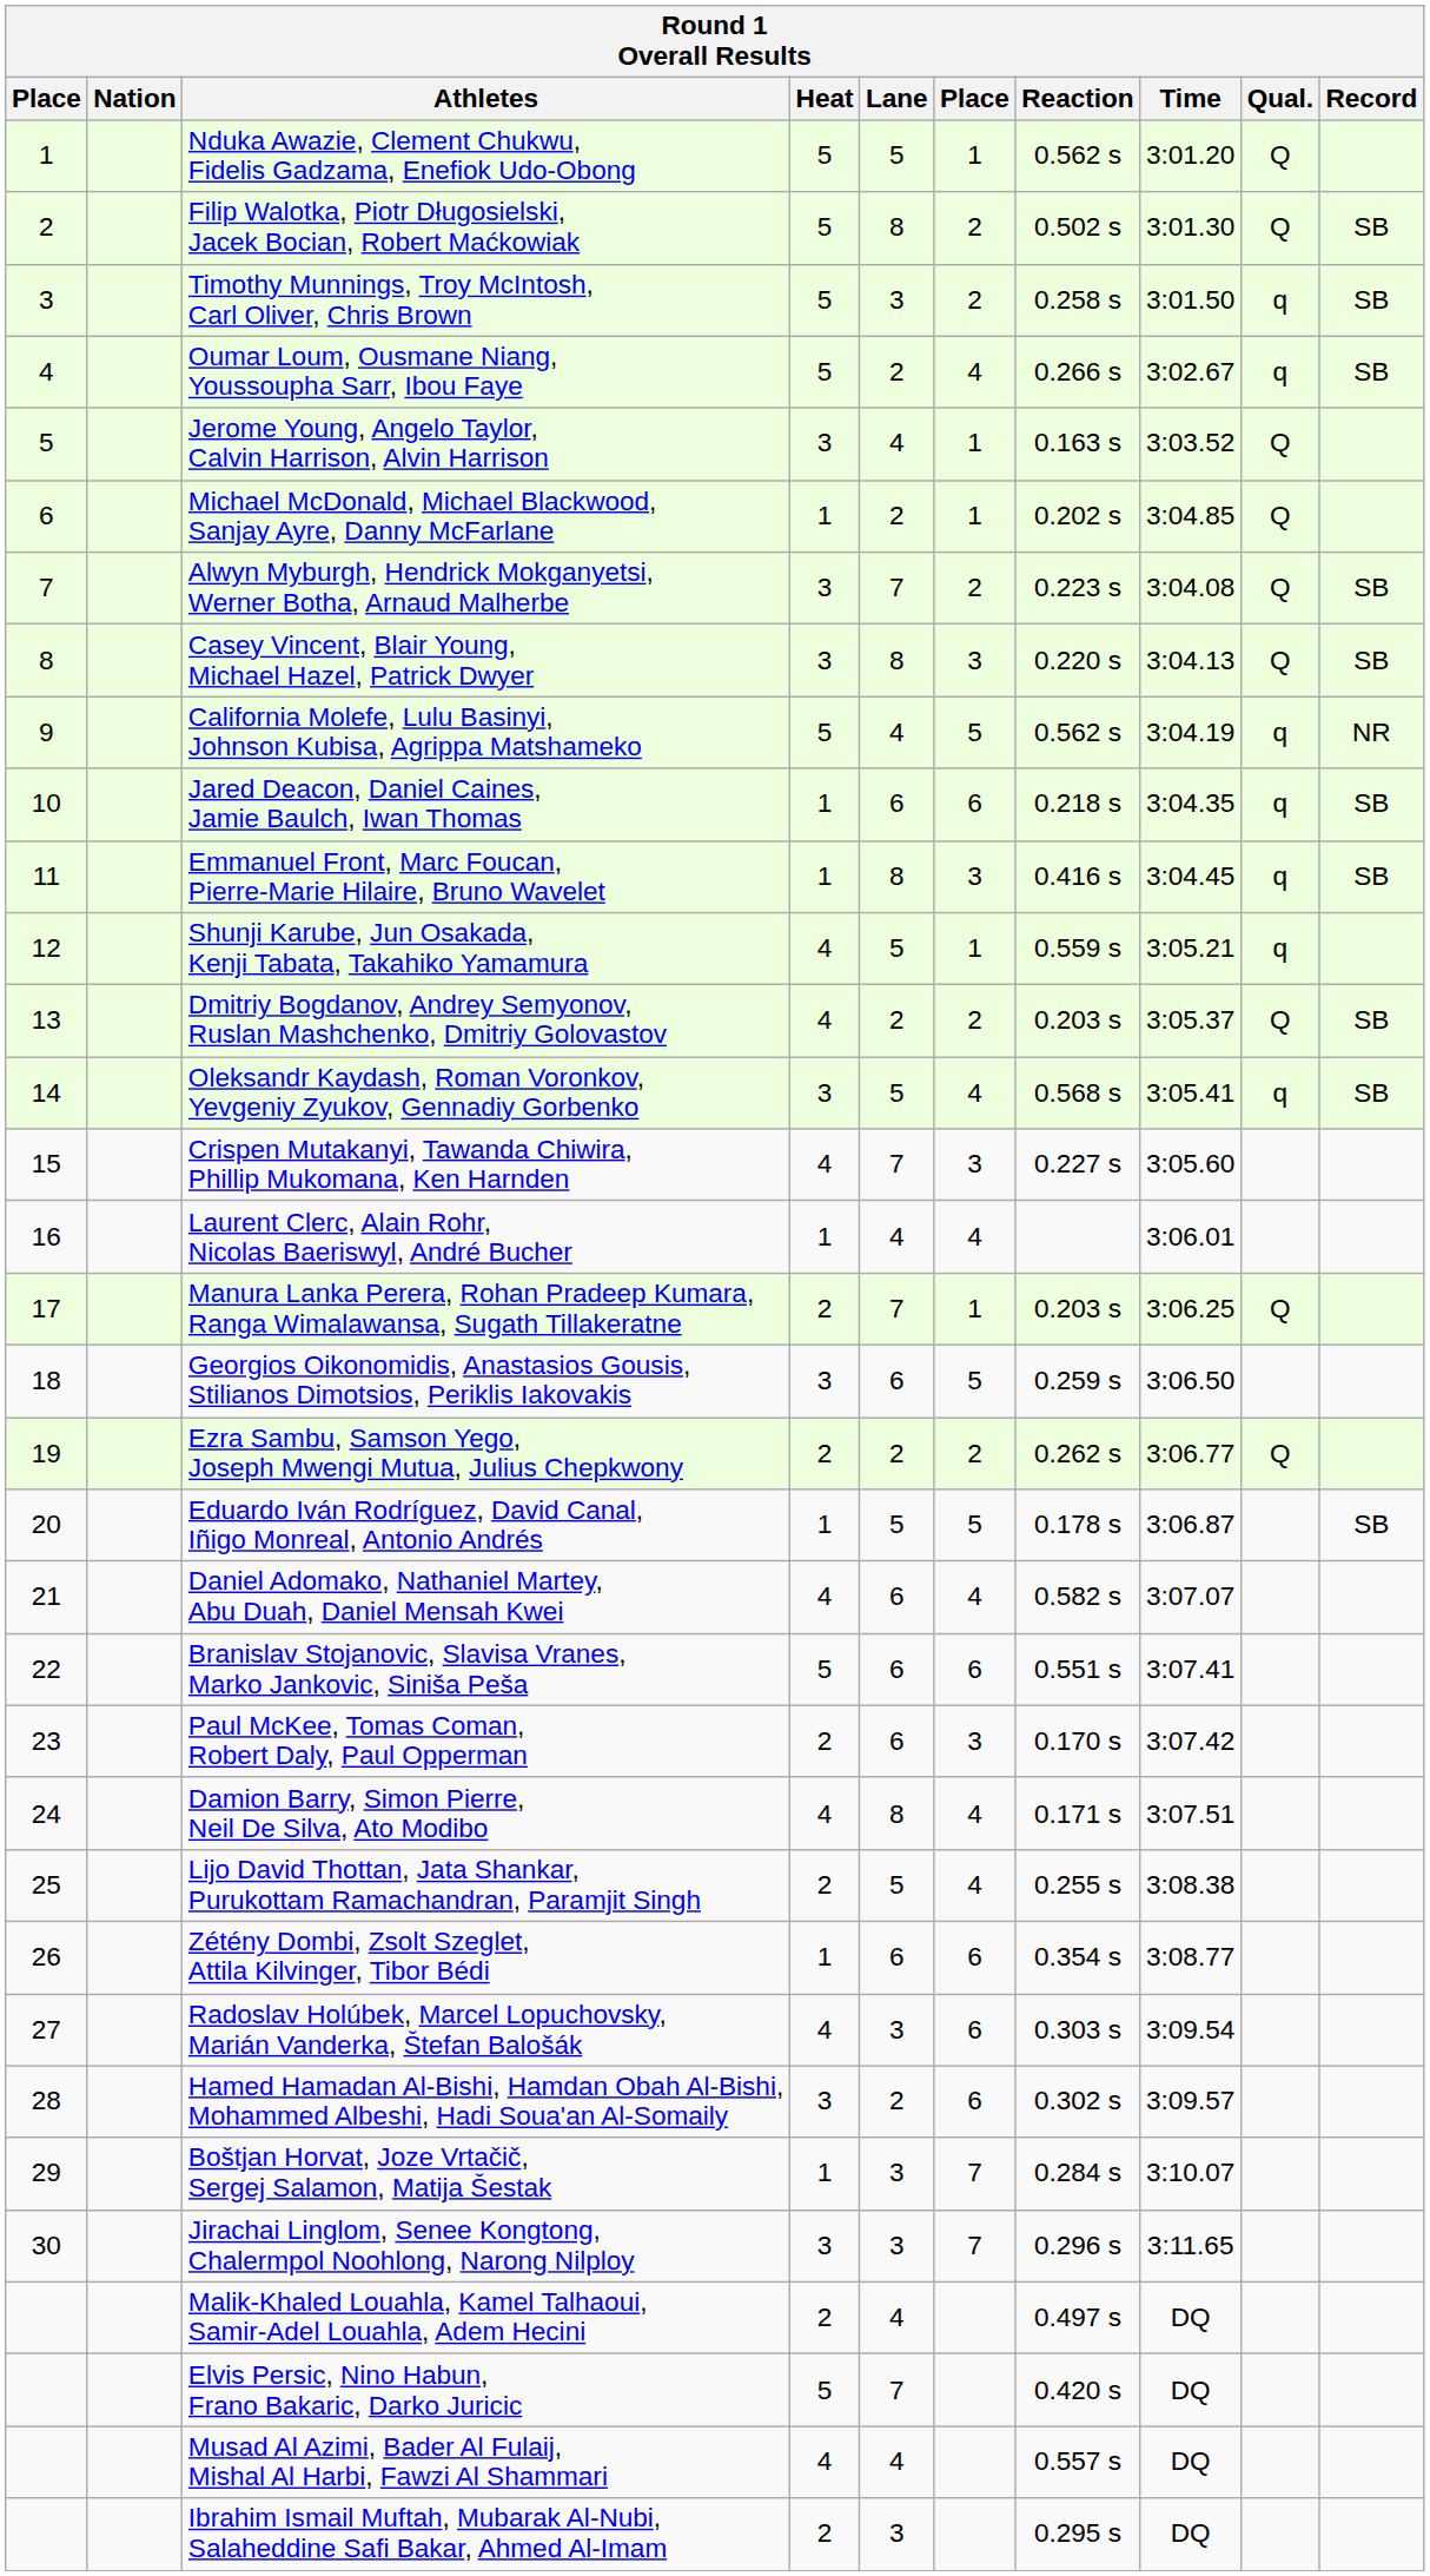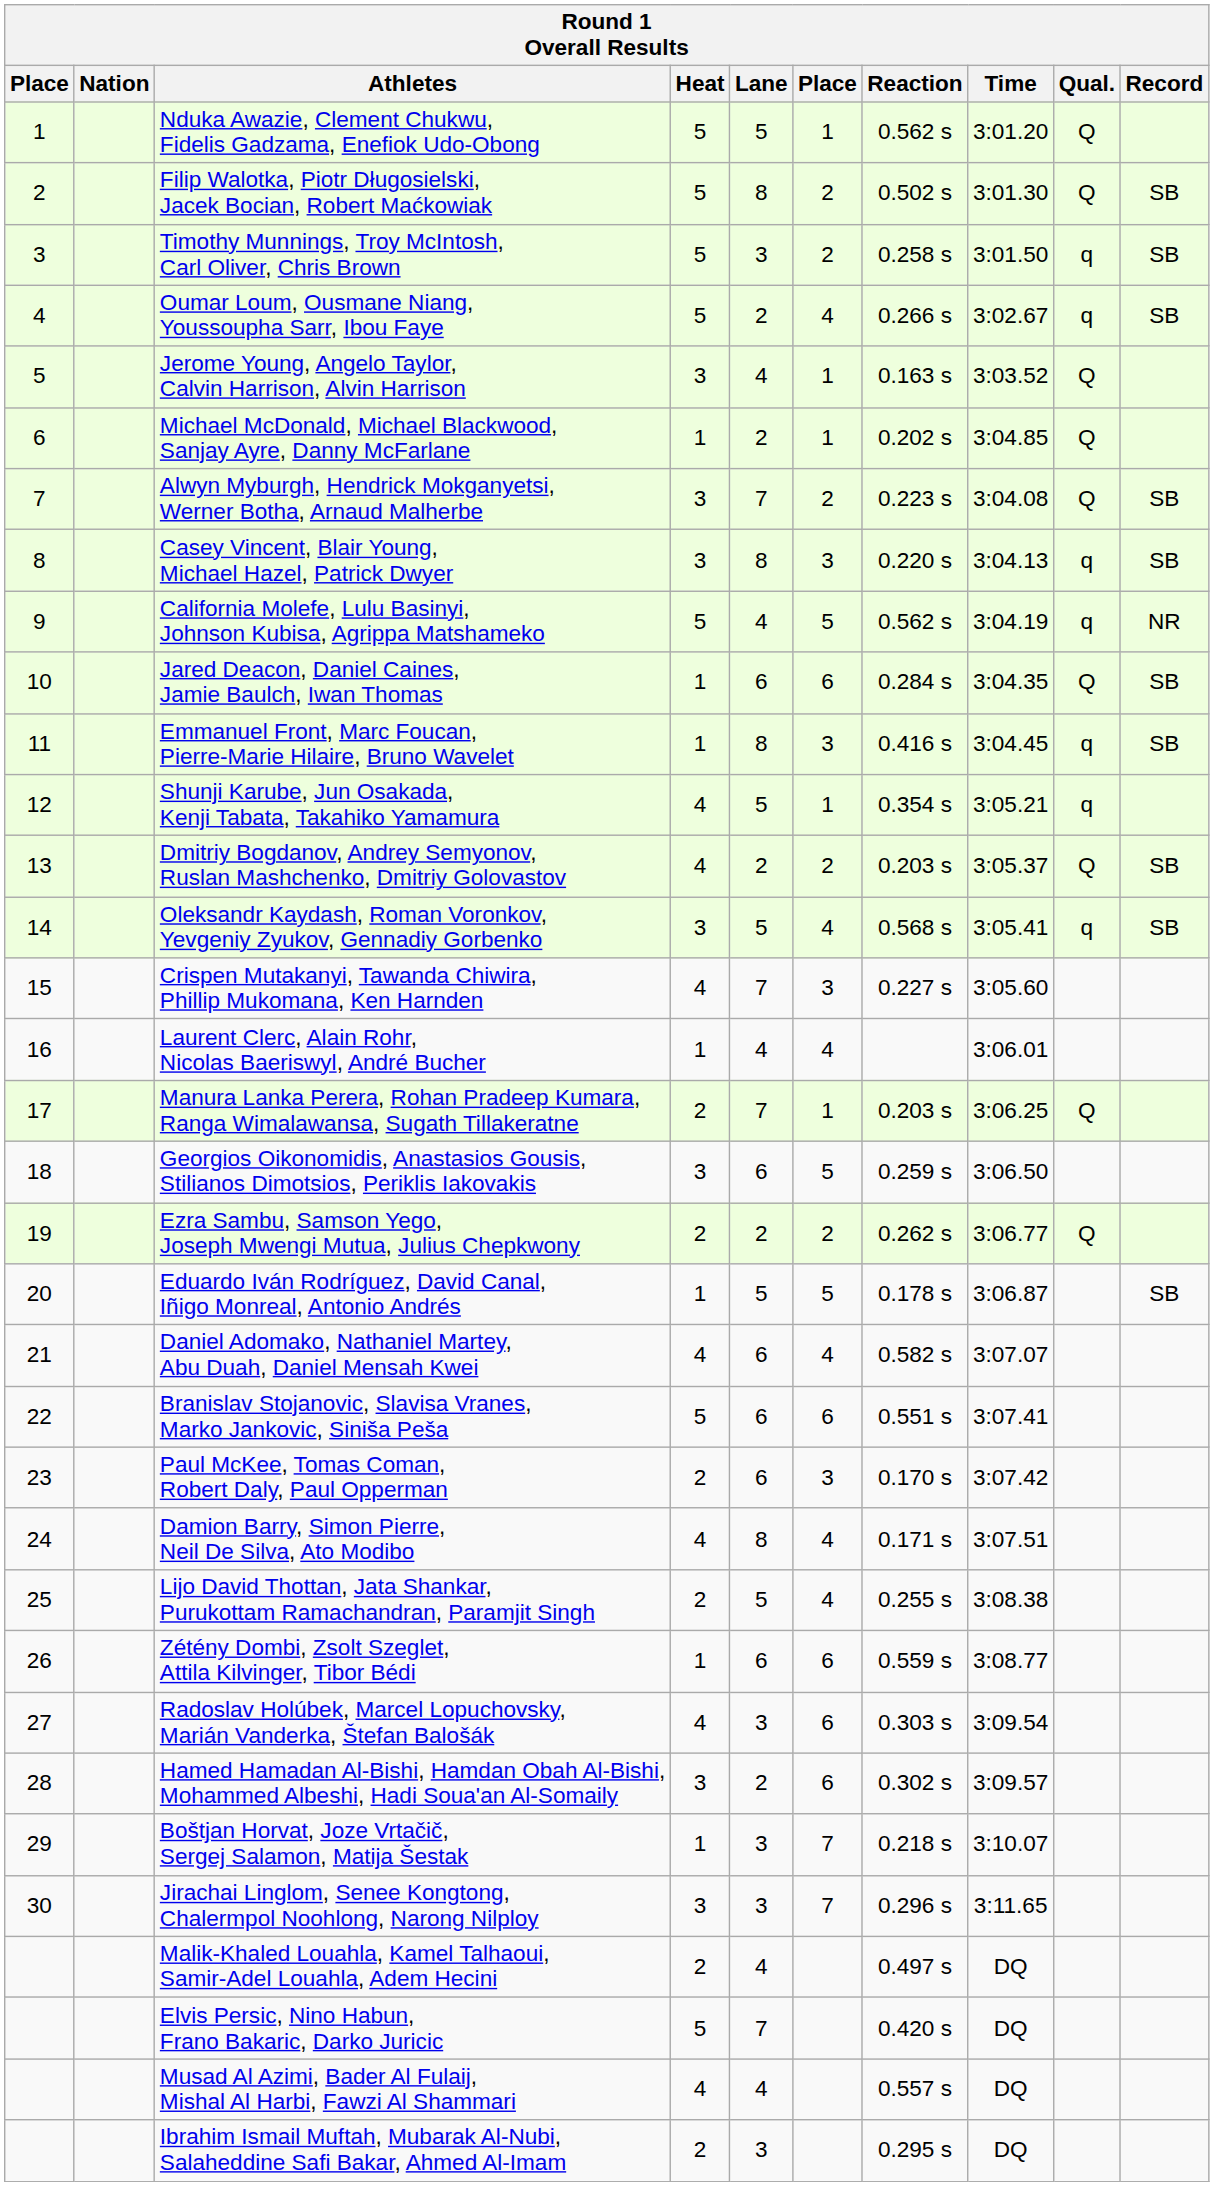 <table class="wikitable sortable">
 <tr>
 <th colspan=10>Round 1 <br> Overall Results</th>
 </tr>
 <tr>
 <th>Place</th>
 <th>Nation</th>
 <th>Athletes</th>
 <th>Heat</th>
 <th>Lane</th>
 <th>Place</th>
 <th>Reaction</th>
 <th>Time</th>
 <th>Qual.</th>
 <th>Record</th>
 </tr>
 <tr bgcolor = "eeffdd">
 <td align="center">1</td>
 <td align="left"></td>
 <td align="left"><a href='#'>Nduka Awazie</a>, <a href='#'>Clement Chukwu</a>, <br> <a href='#'>Fidelis Gadzama</a>, <a href='#'>Enefiok Udo-Obong</a></td>
 <td align="center">5</td>
 <td align="center">5</td>
 <td align="center">1</td>
 <td align="center">0.562 s</td>
 <td align="center">3:01.20</td>
 <td align="center">Q</td>
 <td align="center"></td>
 </tr>
 <tr bgcolor = "eeffdd">
 <td align="center">2</td>
 <td align="left"></td>
 <td align="left"><a href='#'>Filip Walotka</a>, <a href='#'>Piotr Długosielski</a>, <br> <a href='#'>Jacek Bocian</a>, <a href='#'>Robert Maćkowiak</a></td>
 <td align="center">5</td>
 <td align="center">8</td>
 <td align="center">2</td>
 <td align="center">0.502 s</td>
 <td align="center">3:01.30</td>
 <td align="center">Q</td>
 <td align="center">SB</td>
 </tr>
 <tr bgcolor = "eeffdd">
 <td align="center">3</td>
 <td align="left"></td>
 <td align="left"><a href='#'>Timothy Munnings</a>, <a href='#'>Troy McIntosh</a>, <br><a href='#'>Carl Oliver</a>, <a href='#'>Chris Brown</a></td>
 <td align="center">5</td>
 <td align="center">3</td>
 <td align="center">2</td>
 <td align="center">0.258 s</td>
 <td align="center">3:01.50</td>
 <td align="center">q</td>
 <td align="center">SB</td>
 </tr>
 <tr bgcolor = "eeffdd">
 <td align="center">4</td>
 <td align="left"></td>
 <td align="left"><a href='#'>Oumar Loum</a>, <a href='#'>Ousmane Niang</a>, <br> <a href='#'>Youssoupha Sarr</a>, <a href='#'>Ibou Faye</a></td>
 <td align="center">5</td>
 <td align="center">2</td>
 <td align="center">4</td>
 <td align="center">0.266 s</td>
 <td align="center">3:02.67</td>
 <td align="center">q</td>
 <td align="center">SB</td>
 </tr>
 <tr bgcolor = "eeffdd">
 <td align="center">5</td>
 <td align="left"></td>
 <td align="left"><a href='#'>Jerome Young</a>, <a href='#'>Angelo Taylor</a>, <br> <a href='#'>Calvin Harrison</a>, <a href='#'>Alvin Harrison</a></td>
 <td align="center">3</td>
 <td align="center">4</td>
 <td align="center">1</td>
 <td align="center">0.163 s</td>
 <td align="center">3:03.52</td>
 <td align="center">Q</td>
 <td align="center"></td>
 </tr>
 <tr bgcolor = "eeffdd">
 <td align="center">6</td>
 <td align="left"></td>
 <td align="left"><a href='#'>Michael McDonald</a>, <a href='#'>Michael Blackwood</a>, <br> <a href='#'>Sanjay Ayre</a>, <a href='#'>Danny McFarlane</a></td>
 <td align="center">1</td>
 <td align="center">2</td>
 <td align="center">1</td>
 <td align="center">0.202 s</td>
 <td align="center">3:04.85</td>
 <td align="center">Q</td>
 <td align="center"></td>
 </tr>
 <tr bgcolor = "eeffdd">
 <td align="center">7</td>
 <td align="left"></td>
 <td align="left"><a href='#'>Alwyn Myburgh</a>, <a href='#'>Hendrick Mokganyetsi</a>, <br> <a href='#'>Werner Botha</a>, <a href='#'>Arnaud Malherbe</a></td>
 <td align="center">3</td>
 <td align="center">7</td>
 <td align="center">2</td>
 <td align="center">0.223 s</td>
 <td align="center">3:04.08</td>
 <td align="center">Q</td>
 <td align="center">SB</td>
 </tr>
 <tr bgcolor = "eeffdd">
 <td align="center">8</td>
 <td align="left"></td>
 <td align="left"><a href='#'>Casey Vincent</a>, <a href='#'>Blair Young</a>, <br> <a href='#'>Michael Hazel</a>, <a href='#'>Patrick Dwyer</a></td>
 <td align="center">3</td>
 <td align="center">8</td>
 <td align="center">3</td>
 <td align="center">0.220 s</td>
 <td align="center">3:04.13</td>
-<td align="center">Q</td>
+<td align="center">q</td>
 <td align="center">SB</td>
 </tr>
 <tr bgcolor = "eeffdd">
 <td align="center">9</td>
 <td align="left"></td>
 <td align="left"><a href='#'>California Molefe</a>, <a href='#'>Lulu Basinyi</a>, <br> <a href='#'>Johnson Kubisa</a>, <a href='#'>Agrippa Matshameko</a></td>
 <td align="center">5</td>
 <td align="center">4</td>
 <td align="center">5</td>
 <td align="center">0.562 s</td>
 <td align="center">3:04.19</td>
 <td align="center">q</td>
 <td align="center">NR</td>
 </tr>
 <tr bgcolor = "eeffdd">
 <td align="center">10</td>
 <td align="left"></td>
 <td align="left"><a href='#'>Jared Deacon</a>, <a href='#'>Daniel Caines</a>, <br> <a href='#'>Jamie Baulch</a>, <a href='#'>Iwan Thomas</a></td>
 <td align="center">1</td>
 <td align="center">6</td>
 <td align="center">6</td>
-<td align="center">0.218 s</td>
+<td align="center">0.284 s</td>
 <td align="center">3:04.35</td>
-<td align="center">q</td>
+<td align="center">Q</td>
 <td align="center">SB</td>
 </tr>
 <tr bgcolor = "eeffdd">
 <td align="center">11</td>
 <td align="left"></td>
 <td align="left"><a href='#'>Emmanuel Front</a>, <a href='#'>Marc Foucan</a>, <br> <a href='#'>Pierre-Marie Hilaire</a>, <a href='#'>Bruno Wavelet</a></td>
 <td align="center">1</td>
 <td align="center">8</td>
 <td align="center">3</td>
 <td align="center">0.416 s</td>
 <td align="center">3:04.45</td>
 <td align="center">q</td>
 <td align="center">SB</td>
 </tr>
 <tr bgcolor = "eeffdd">
 <td align="center">12</td>
 <td align="left"></td>
 <td align="left"><a href='#'>Shunji Karube</a>, <a href='#'>Jun Osakada</a>, <br> <a href='#'>Kenji Tabata</a>, <a href='#'>Takahiko Yamamura</a></td>
 <td align="center">4</td>
 <td align="center">5</td>
 <td align="center">1</td>
-<td align="center">0.559 s</td>
+<td align="center">0.354 s</td>
 <td align="center">3:05.21</td>
 <td align="center">q</td>
 <td align="center"></td>
 </tr>
 <tr bgcolor = "eeffdd">
 <td align="center">13</td>
 <td align="left"></td>
 <td align="left"><a href='#'>Dmitriy Bogdanov</a>, <a href='#'>Andrey Semyonov</a>, <br><a href='#'>Ruslan Mashchenko</a>, <a href='#'>Dmitriy Golovastov</a></td>
 <td align="center">4</td>
 <td align="center">2</td>
 <td align="center">2</td>
 <td align="center">0.203 s</td>
 <td align="center">3:05.37</td>
 <td align="center">Q</td>
 <td align="center">SB</td>
 </tr>
 <tr bgcolor = "eeffdd">
 <td align="center">14</td>
 <td align="left"></td>
 <td align="left"><a href='#'>Oleksandr Kaydash</a>, <a href='#'>Roman Voronkov</a>, <br> <a href='#'>Yevgeniy Zyukov</a>, <a href='#'>Gennadiy Gorbenko</a></td>
 <td align="center">3</td>
 <td align="center">5</td>
 <td align="center">4</td>
 <td align="center">0.568 s</td>
 <td align="center">3:05.41</td>
 <td align="center">q</td>
 <td align="center">SB</td>
 </tr>
 <tr>
 <td align="center">15</td>
 <td align="left"></td>
 <td align="left"><a href='#'>Crispen Mutakanyi</a>, <a href='#'>Tawanda Chiwira</a>,<br> <a href='#'>Phillip Mukomana</a>, <a href='#'>Ken Harnden</a></td>
 <td align="center">4</td>
 <td align="center">7</td>
 <td align="center">3</td>
 <td align="center">0.227 s</td>
 <td align="center">3:05.60</td>
 <td align="center"></td>
 <td align="center"></td>
 </tr>
 <tr>
 <td align="center">16</td>
 <td align="left"></td>
 <td align="left"><a href='#'>Laurent Clerc</a>, <a href='#'>Alain Rohr</a>, <br> <a href='#'>Nicolas Baeriswyl</a>, <a href='#'>André Bucher</a></td>
 <td align="center">1</td>
 <td align="center">4</td>
 <td align="center">4</td>
 <td align="center"></td>
 <td align="center">3:06.01</td>
 <td align="center"></td>
 <td align="center"></td>
 </tr>
 <tr bgcolor = "eeffdd">
 <td align="center">17</td>
 <td align="left"></td>
 <td align="left"><a href='#'>Manura Lanka Perera</a>, <a href='#'>Rohan Pradeep Kumara</a>, <br> <a href='#'>Ranga Wimalawansa</a>, <a href='#'>Sugath Tillakeratne</a></td>
 <td align="center">2</td>
 <td align="center">7</td>
 <td align="center">1</td>
 <td align="center">0.203 s</td>
 <td align="center">3:06.25</td>
 <td align="center">Q</td>
 <td align="center"></td>
 </tr>
 <tr>
 <td align="center">18</td>
 <td align="left"></td>
 <td align="left"><a href='#'>Georgios Oikonomidis</a>, <a href='#'>Anastasios Gousis</a>, <br> <a href='#'>Stilianos Dimotsios</a>, <a href='#'>Periklis Iakovakis</a></td>
 <td align="center">3</td>
 <td align="center">6</td>
 <td align="center">5</td>
 <td align="center">0.259 s</td>
 <td align="center">3:06.50</td>
 <td align="center"></td>
 <td align="center"></td>
 </tr>
 <tr bgcolor = "eeffdd">
 <td align="center">19</td>
 <td align="left"></td>
 <td align="left"><a href='#'>Ezra Sambu</a>, <a href='#'>Samson Yego</a>, <br> <a href='#'>Joseph Mwengi Mutua</a>, <a href='#'>Julius Chepkwony</a></td>
 <td align="center">2</td>
 <td align="center">2</td>
 <td align="center">2</td>
 <td align="center">0.262 s</td>
 <td align="center">3:06.77</td>
 <td align="center">Q</td>
 <td align="center"></td>
 </tr>
 <tr>
 <td align="center">20</td>
 <td align="left"></td>
 <td align="left"><a href='#'>Eduardo Iván Rodríguez</a>, <a href='#'>David Canal</a>, <br> <a href='#'>Iñigo Monreal</a>, <a href='#'>Antonio Andrés</a></td>
 <td align="center">1</td>
 <td align="center">5</td>
 <td align="center">5</td>
 <td align="center">0.178 s</td>
 <td align="center">3:06.87</td>
 <td align="center"></td>
 <td align="center">SB</td>
 </tr>
 <tr>
 <td align="center">21</td>
 <td align="left"></td>
 <td align="left"><a href='#'>Daniel Adomako</a>, <a href='#'>Nathaniel Martey</a>,<br> <a href='#'>Abu Duah</a>, <a href='#'>Daniel Mensah Kwei</a></td>
 <td align="center">4</td>
 <td align="center">6</td>
 <td align="center">4</td>
 <td align="center">0.582 s</td>
 <td align="center">3:07.07</td>
 <td align="center"></td>
 <td align="center"></td>
 </tr>
 <tr>
 <td align="center">22</td>
 <td align="left"></td>
 <td align="left"><a href='#'>Branislav Stojanovic</a>, <a href='#'>Slavisa Vranes</a>, <br> <a href='#'>Marko Jankovic</a>, <a href='#'>Siniša Peša</a></td>
 <td align="center">5</td>
 <td align="center">6</td>
 <td align="center">6</td>
 <td align="center">0.551 s</td>
 <td align="center">3:07.41</td>
 <td align="center"></td>
 <td align="center"></td>
 </tr>
 <tr>
 <td align="center">23</td>
 <td align="left"></td>
 <td align="left"><a href='#'>Paul McKee</a>, <a href='#'>Tomas Coman</a>, <br> <a href='#'>Robert Daly</a>, <a href='#'>Paul Opperman</a></td>
 <td align="center">2</td>
 <td align="center">6</td>
 <td align="center">3</td>
 <td align="center">0.170 s</td>
 <td align="center">3:07.42</td>
 <td align="center"></td>
 <td align="center"></td>
 </tr>
 <tr>
 <td align="center">24</td>
 <td align="left"></td>
 <td align="left"><a href='#'>Damion Barry</a>, <a href='#'>Simon Pierre</a>,<br> <a href='#'>Neil De Silva</a>, <a href='#'>Ato Modibo</a></td>
 <td align="center">4</td>
 <td align="center">8</td>
 <td align="center">4</td>
 <td align="center">0.171 s</td>
 <td align="center">3:07.51</td>
 <td align="center"></td>
 <td align="center"></td>
 </tr>
 <tr>
 <td align="center">25</td>
 <td align="left"></td>
 <td align="left"><a href='#'>Lijo David Thottan</a>, <a href='#'>Jata Shankar</a>,<br> <a href='#'>Purukottam Ramachandran</a>, <a href='#'>Paramjit Singh</a></td>
 <td align="center">2</td>
 <td align="center">5</td>
 <td align="center">4</td>
 <td align="center">0.255 s</td>
 <td align="center">3:08.38</td>
 <td align="center"></td>
 <td align="center"></td>
 </tr>
 <tr>
 <td align="center">26</td>
 <td align="left"></td>
 <td align="left"><a href='#'>Zétény Dombi</a>, <a href='#'>Zsolt Szeglet</a>, <br> <a href='#'>Attila Kilvinger</a>, <a href='#'>Tibor Bédi</a></td>
 <td align="center">1</td>
 <td align="center">6</td>
 <td align="center">6</td>
-<td align="center">0.354 s</td>
+<td align="center">0.559 s</td>
 <td align="center">3:08.77</td>
 <td align="center"></td>
 <td align="center"></td>
 </tr>
 <tr>
 <td align="center">27</td>
 <td align="left"></td>
 <td align="left"><a href='#'>Radoslav Holúbek</a>, <a href='#'>Marcel Lopuchovsky</a>, <br> <a href='#'>Marián Vanderka</a>, <a href='#'>Štefan Balošák</a></td>
 <td align="center">4</td>
 <td align="center">3</td>
 <td align="center">6</td>
 <td align="center">0.303 s</td>
 <td align="center">3:09.54</td>
 <td align="center"></td>
 <td align="center"></td>
 </tr>
 <tr>
 <td align="center">28</td>
 <td align="left"></td>
 <td align="left"><a href='#'>Hamed Hamadan Al-Bishi</a>, <a href='#'>Hamdan Obah Al-Bishi</a>, <br> <a href='#'>Mohammed Albeshi</a>, <a href='#'>Hadi Soua'an Al-Somaily</a></td>
 <td align="center">3</td>
 <td align="center">2</td>
 <td align="center">6</td>
 <td align="center">0.302 s</td>
 <td align="center">3:09.57</td>
 <td align="center"></td>
 <td align="center"></td>
 </tr>
 <tr>
 <td align="center">29</td>
 <td align="left"></td>
 <td align="left"><a href='#'>Boštjan Horvat</a>, <a href='#'>Joze Vrtačič</a>, <br> <a href='#'>Sergej Salamon</a>, <a href='#'>Matija Šestak</a></td>
 <td align="center">1</td>
 <td align="center">3</td>
 <td align="center">7</td>
-<td align="center">0.284 s</td>
+<td align="center">0.218 s</td>
 <td align="center">3:10.07</td>
 <td align="center"></td>
 <td align="center"></td>
 </tr>
 <tr>
 <td align="center">30</td>
 <td align="left"></td>
 <td align="left"><a href='#'>Jirachai Linglom</a>, <a href='#'>Senee Kongtong</a>, <br> <a href='#'>Chalermpol Noohlong</a>, <a href='#'>Narong Nilploy</a></td>
 <td align="center">3</td>
 <td align="center">3</td>
 <td align="center">7</td>
 <td align="center">0.296 s</td>
 <td align="center">3:11.65</td>
 <td align="center"></td>
 <td align="center"></td>
 </tr>
 <tr>
 <td align="center"></td>
 <td align="left"></td>
 <td align="left"><a href='#'>Malik-Khaled Louahla</a>, <a href='#'>Kamel Talhaoui</a>,<br> <a href='#'>Samir-Adel Louahla</a>, <a href='#'>Adem Hecini</a></td>
 <td align="center">2</td>
 <td align="center">4</td>
 <td align="center"></td>
 <td align="center">0.497 s</td>
 <td align="center">DQ</td>
 <td align="center"></td>
 <td align="center"></td>
 </tr>
 <tr>
 <td align="center"></td>
 <td align="left"></td>
 <td align="left"><a href='#'>Elvis Persic</a>, <a href='#'>Nino Habun</a>, <br> <a href='#'>Frano Bakaric</a>, <a href='#'>Darko Juricic</a></td>
 <td align="center">5</td>
 <td align="center">7</td>
 <td align="center"></td>
 <td align="center">0.420 s</td>
 <td align="center">DQ</td>
 <td align="center"></td>
 <td align="center"></td>
 </tr>
 <tr>
 <td align="center"></td>
 <td align="left"></td>
 <td align="left"><a href='#'>Musad Al Azimi</a>, <a href='#'>Bader Al Fulaij</a>, <br> <a href='#'>Mishal Al Harbi</a>, <a href='#'>Fawzi Al Shammari</a></td>
 <td align="center">4</td>
 <td align="center">4</td>
 <td align="center"></td>
 <td align="center">0.557 s</td>
 <td align="center">DQ</td>
 <td align="center"></td>
 <td align="center"></td>
 </tr>
 <tr>
 <td align="center"></td>
 <td align="left"></td>
 <td align="left"><a href='#'>Ibrahim Ismail Muftah</a>, <a href='#'>Mubarak Al-Nubi</a>, <br> <a href='#'>Salaheddine Safi Bakar</a>, <a href='#'>Ahmed Al-Imam</a></td>
 <td align="center">2</td>
 <td align="center">3</td>
 <td align="center"></td>
 <td align="center">0.295 s</td>
 <td align="center">DQ</td>
 <td align="center"></td>
 <td align="center"></td>
 </tr>
 </table>
